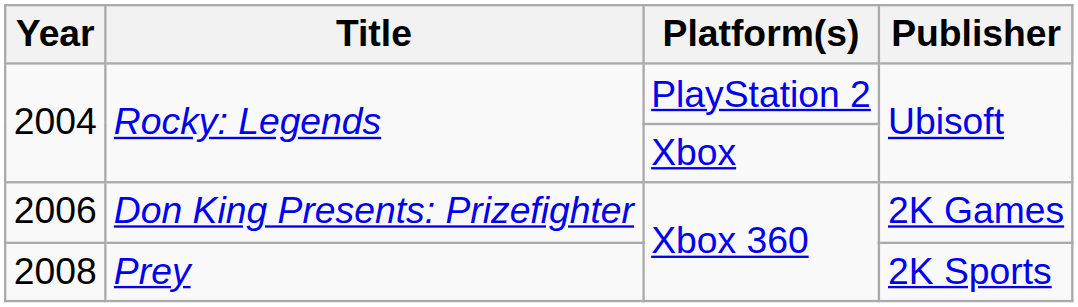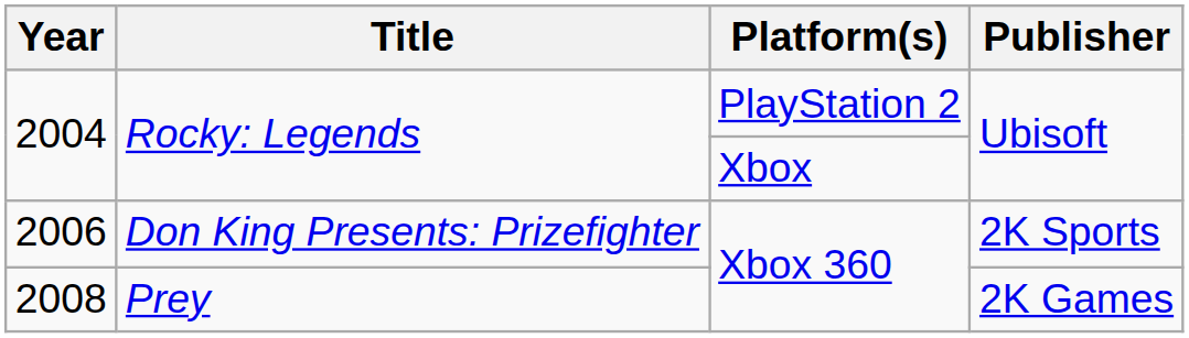 <table class="wikitable sortable">
 <tr>
 <th>Year</th>
 <th>Title</th>
 <th>Platform(s)</th>
 <th>Publisher</th>
 </tr>
 <tr>
 <td rowspan="2">2004</td>
 <td rowspan="2"><em><a href='#'>Rocky: Legends</a></em></td>
 <td><a href='#'>PlayStation 2</a></td>
 <td rowspan="2"><a href='#'>Ubisoft</a></td>
 </tr>
 <tr>
 <td><a href='#'>Xbox</a></td>
 </tr>
 <tr>
 <td>2006</td>
 <td><em><a href='#'>Don King Presents: Prizefighter</a></em></td>
 <td rowspan="2"><a href='#'>Xbox 360</a></td>
-<td><a href='#'>2K Games</a></td>
+<td><a href='#'>2K Sports</a></td>
 </tr>
 <tr>
 <td>2008</td>
 <td><em><a href='#'>Prey</a></em></td>
-<td><a href='#'>2K Sports</a></td>
+<td><a href='#'>2K Games</a></td>
 </tr>
 </table>
